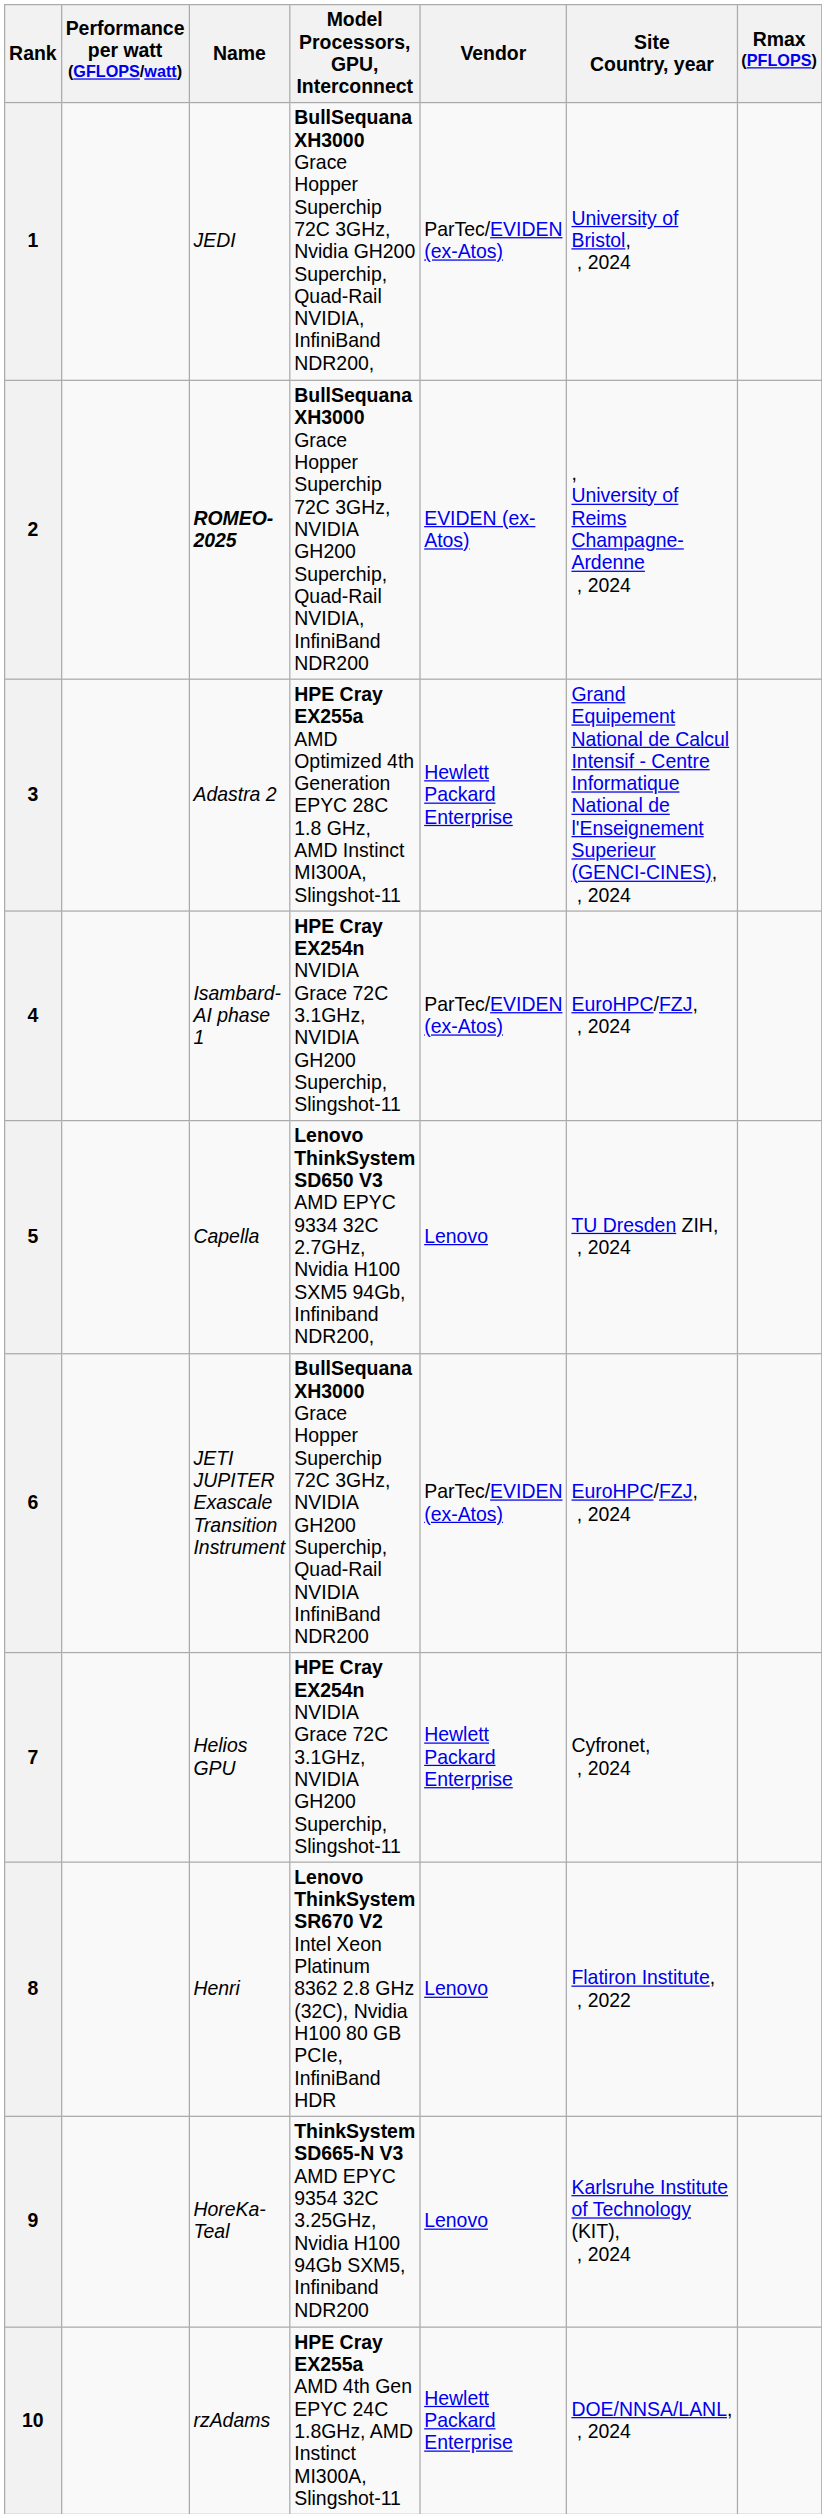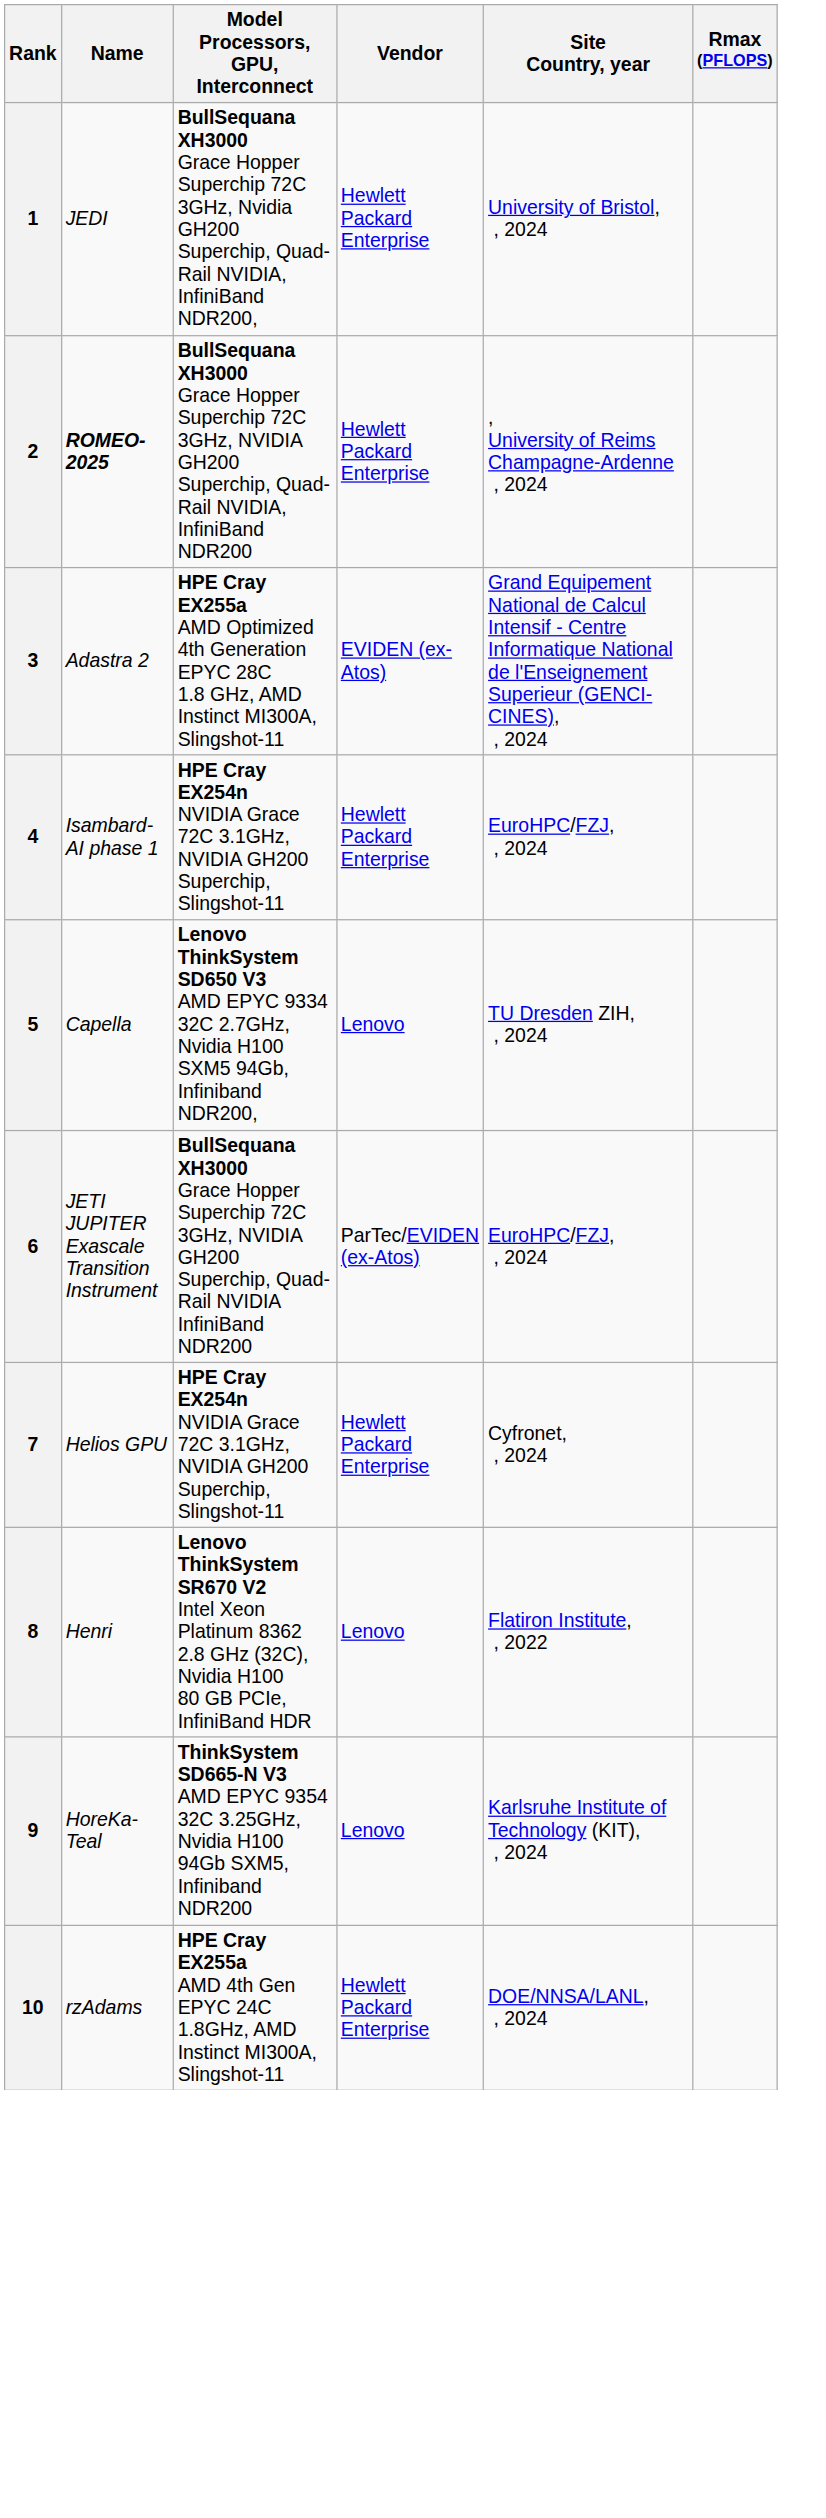 <table class="wikitable sortable" style="width:100%;font-size:98%;">
 <tr>
 <th scope=col data-sort-type="number">Rank</th>
-<th scope=col width="50" data-sort-type="number" align="center">Performance<br>per watt<br><sup>(<a href='#'>GFLOPS</a>/<a href='#'>watt</a>)</sup><br></th>
 <th scope=col class="unsortable">Name</th>
 <th scope=col>Model<br>Processors, GPU, Interconnect</th>
 <th scope=col width="40" align="center">Vendor</th>
 <th scope=col class="unsortable">Site<br>Country, year</th>
 <th scope=col width="50" data-sort-type="number" align="center">Rmax<br><sup>(<a href='#'>PFLOPS</a>)</sup></th>
 </tr>
 <tr>
 <th>1</th>
-<td></td>
 <td><em>JEDI</em></td>
 <td><strong>BullSequana XH3000</strong><br>Grace Hopper Superchip 72C 3GHz, Nvidia GH200 Superchip, Quad-Rail NVIDIA, InfiniBand NDR200,</td>
-<td>ParTec/<a href='#'>EVIDEN (ex-Atos)</a></td>
+<td><a href='#'>Hewlett Packard Enterprise</a></td>
 <td><a href='#'>University of Bristol</a>,<br> , 2024</td>
 <td></td>
 </tr>
 <tr>
 <th>2</th>
-<td></td>
 <td><strong><em>ROMEO-2025</em></strong></td>
 <td><strong>BullSequana XH3000</strong><br>Grace Hopper Superchip 72C 3GHz, NVIDIA GH200 Superchip, Quad-Rail NVIDIA, InfiniBand NDR200</td>
-<td><a href='#'>EVIDEN (ex-Atos)</a></td>
+<td><a href='#'>Hewlett Packard Enterprise</a></td>
 <td>,<br><a href='#'>University of Reims Champagne-Ardenne</a><br> , 2024</td>
 <td></td>
 </tr>
 <tr>
 <th>3</th>
-<td></td>
 <td><em>Adastra 2</em></td>
 <td><strong>HPE Cray EX255a</strong><br>AMD Optimized 4th Generation EPYC 28C 1.8 GHz, AMD Instinct MI300A, Slingshot-11</td>
-<td><a href='#'>Hewlett Packard Enterprise</a></td>
+<td><a href='#'>EVIDEN (ex-Atos)</a></td>
 <td><a href='#'>Grand Equipement National de Calcul Intensif - Centre Informatique National de l'Enseignement Superieur (GENCI-CINES)</a>,<br> , 2024</td>
 <td></td>
 </tr>
 <tr>
 <th>4</th>
-<td></td>
 <td><em>Isambard-AI phase 1</em></td>
 <td><strong> HPE Cray EX254n</strong><br> NVIDIA Grace 72C 3.1GHz, NVIDIA GH200 Superchip, Slingshot-11</td>
-<td>ParTec/<a href='#'>EVIDEN (ex-Atos)</a></td>
+<td><a href='#'>Hewlett Packard Enterprise</a></td>
 <td><a href='#'>EuroHPC</a>/<a href='#'>FZJ</a>,<br> , 2024</td>
 <td></td>
 </tr>
 <tr>
 <th>5</th>
-<td></td>
 <td><em>Capella</em></td>
 <td><strong> Lenovo ThinkSystem SD650 V3</strong><br>AMD EPYC 9334 32C 2.7GHz, Nvidia H100 SXM5 94Gb, Infiniband NDR200,</td>
 <td><a href='#'>Lenovo</a></td>
 <td><a href='#'>TU Dresden</a> ZIH,<br> , 2024</td>
 <td></td>
 </tr>
 <tr>
 <th>6</th>
-<td></td>
 <td><em>JETI</em><br><em>JUPITER Exascale Transition Instrument</em></td>
 <td><strong>BullSequana XH3000</strong><br>Grace Hopper Superchip 72C 3GHz, NVIDIA GH200 Superchip, Quad-Rail NVIDIA InfiniBand NDR200</td>
 <td>ParTec/<a href='#'>EVIDEN (ex-Atos)</a></td>
 <td><a href='#'>EuroHPC</a>/<a href='#'>FZJ</a>,<br> , 2024</td>
 <td></td>
 </tr>
 <tr>
 <th>7</th>
-<td></td>
 <td><em>Helios GPU</em></td>
 <td><strong> HPE Cray EX254n</strong><br> NVIDIA Grace 72C 3.1GHz, NVIDIA GH200 Superchip, Slingshot-11</td>
 <td><a href='#'>Hewlett Packard Enterprise</a></td>
 <td>Cyfronet,<br> , 2024</td>
 <td></td>
 </tr>
 <tr>
 <th>8</th>
-<td></td>
 <td><em>Henri</em></td>
 <td><strong>Lenovo ThinkSystem SR670 V2</strong><br>Intel Xeon Platinum 8362 2.8 GHz (32C), Nvidia H100 80 GB PCIe, InfiniBand HDR</td>
 <td><a href='#'>Lenovo</a></td>
 <td><a href='#'>Flatiron Institute</a>,<br> , 2022</td>
 <td></td>
 </tr>
 <tr>
 <th>9</th>
-<td></td>
 <td><em>HoreKa-Teal</em></td>
 <td><strong> ThinkSystem SD665-N V3</strong><br>AMD EPYC 9354 32C 3.25GHz, Nvidia H100 94Gb SXM5, Infiniband NDR200</td>
 <td><a href='#'>Lenovo</a></td>
 <td><a href='#'>Karlsruhe Institute of Technology</a> (KIT),<br> , 2024</td>
 <td></td>
 </tr>
 <tr>
 <th>10</th>
-<td></td>
 <td><em>rzAdams</em></td>
 <td><strong>HPE Cray EX255a</strong><br>AMD 4th Gen EPYC 24C 1.8GHz, AMD Instinct MI300A, Slingshot-11</td>
 <td><a href='#'>Hewlett Packard Enterprise</a></td>
 <td><a href='#'>DOE/NNSA/LANL</a>,<br> , 2024</td>
 <td></td>
 </tr>
 </table>
